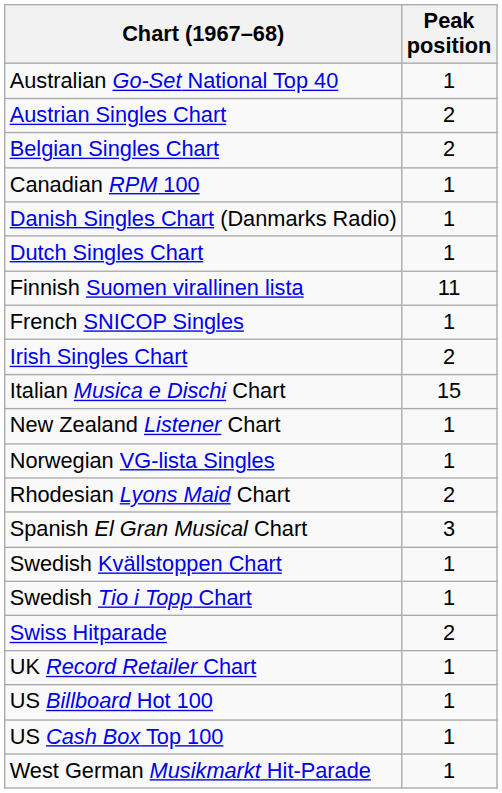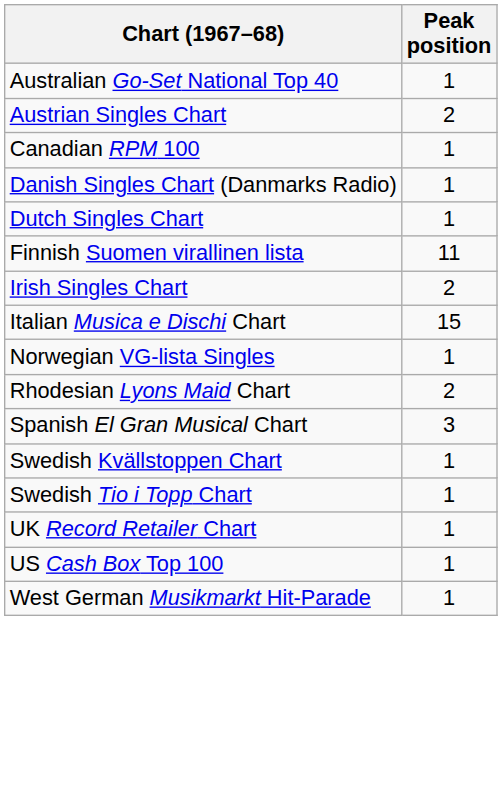 <table class="wikitable sortable">
 <tr>
 <th>Chart (1967–68)</th>
 <th>Peak<br>position</th>
 </tr>
 <tr>
 <td>Australian <a href='#'><em>Go-Set</em> National Top 40</a></td>
 <td align="center">1</td>
 </tr>
 <tr>
 <td><a href='#'>Austrian Singles Chart</a></td>
-<td align="center">2</td>
-</tr>
-<tr>
-<td><a href='#'>Belgian Singles Chart</a></td>
 <td align="center">2</td>
 </tr>
 <tr>
 <td>Canadian <a href='#'><em>RPM</em> 100</a></td>
 <td align="center">1</td>
 </tr>
 <tr>
 <td><a href='#'>Danish Singles Chart</a> (Danmarks Radio)</td>
 <td align="center">1</td>
 </tr>
 <tr>
 <td><a href='#'>Dutch Singles Chart</a></td>
 <td align="center">1</td>
 </tr>
 <tr>
 <td>Finnish <a href='#'>Suomen virallinen lista</a></td>
 <td align="center">11</td>
 </tr>
 <tr>
-<td>French <a href='#'>SNICOP Singles</a></td>
-<td align="center">1</td>
-</tr>
-<tr>
 <td><a href='#'>Irish Singles Chart</a></td>
 <td align="center">2</td>
 </tr>
 <tr>
 <td>Italian <em><a href='#'>Musica e Dischi</a></em> Chart</td>
 <td align="center">15</td>
-</tr>
-<tr>
-<td>New Zealand <em><a href='#'>Listener</a></em> Chart</td>
-<td style="text-align:center;">1</td>
 </tr>
 <tr>
 <td>Norwegian <a href='#'>VG-lista Singles</a></td>
 <td align="center">1</td>
 </tr>
 <tr>
 <td>Rhodesian <em><a href='#'>Lyons Maid</a></em> Chart</td>
 <td style="text-align:center;">2</td>
 </tr>
 <tr>
 <td>Spanish <em>El Gran Musical</em> Chart</td>
 <td align="center">3</td>
 </tr>
 <tr>
 <td>Swedish <a href='#'>Kvällstoppen Chart</a></td>
 <td align="center">1</td>
 </tr>
 <tr>
 <td>Swedish <a href='#'><em>Tio i Topp</em> Chart</a></td>
 <td style="text-align:center;">1</td>
 </tr>
 <tr>
-<td><a href='#'>Swiss Hitparade</a></td>
-<td align="center">2</td>
-</tr>
-<tr>
 <td>UK <a href='#'><em>Record Retailer</em> Chart</a></td>
-<td align="center">1</td>
-</tr>
-<tr>
-<td>US <a href='#'><em>Billboard</em> Hot 100</a></td>
 <td align="center">1</td>
 </tr>
 <tr>
 <td>US <a href='#'><em>Cash Box</em> Top 100</a></td>
 <td align="center">1</td>
 </tr>
 <tr>
 <td>West German <a href='#'><em>Musikmarkt</em> Hit-Parade</a></td>
 <td align="center">1</td>
 </tr>
 </table>
